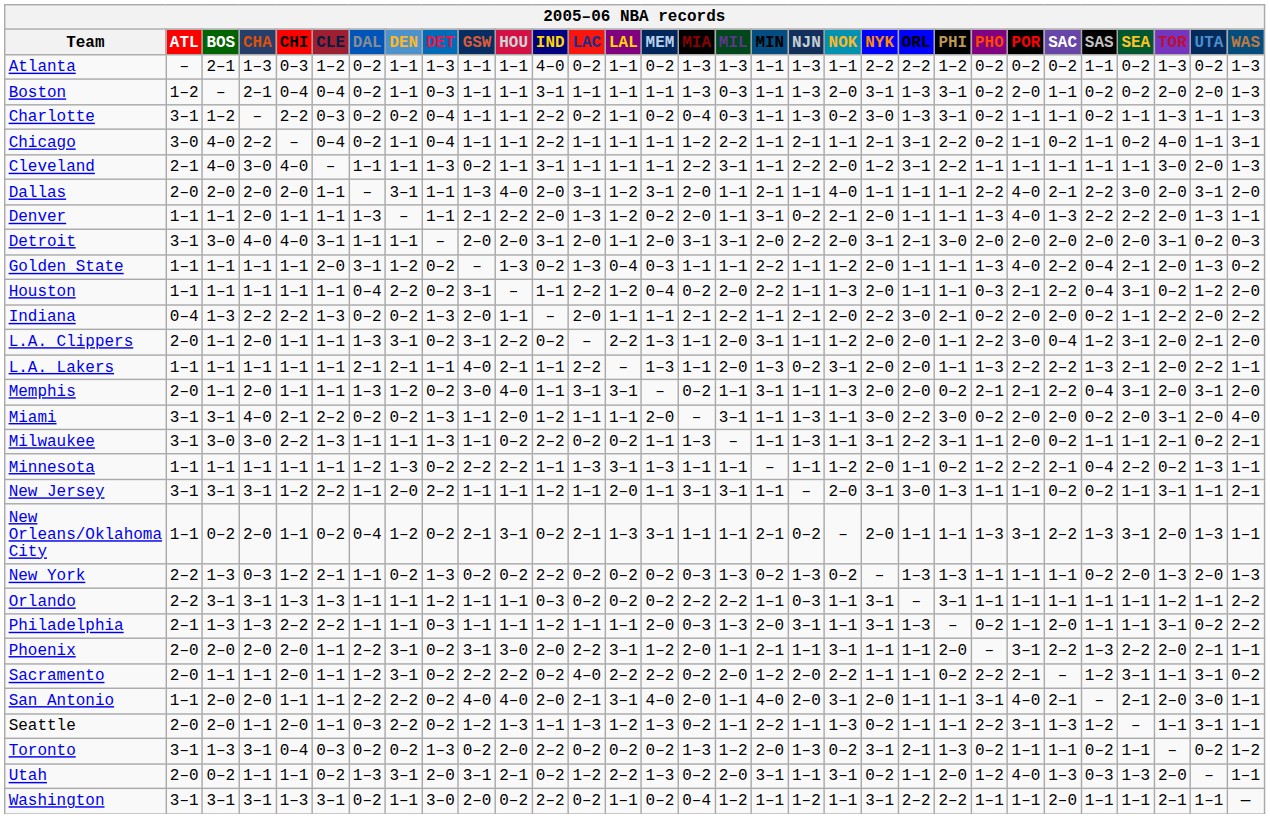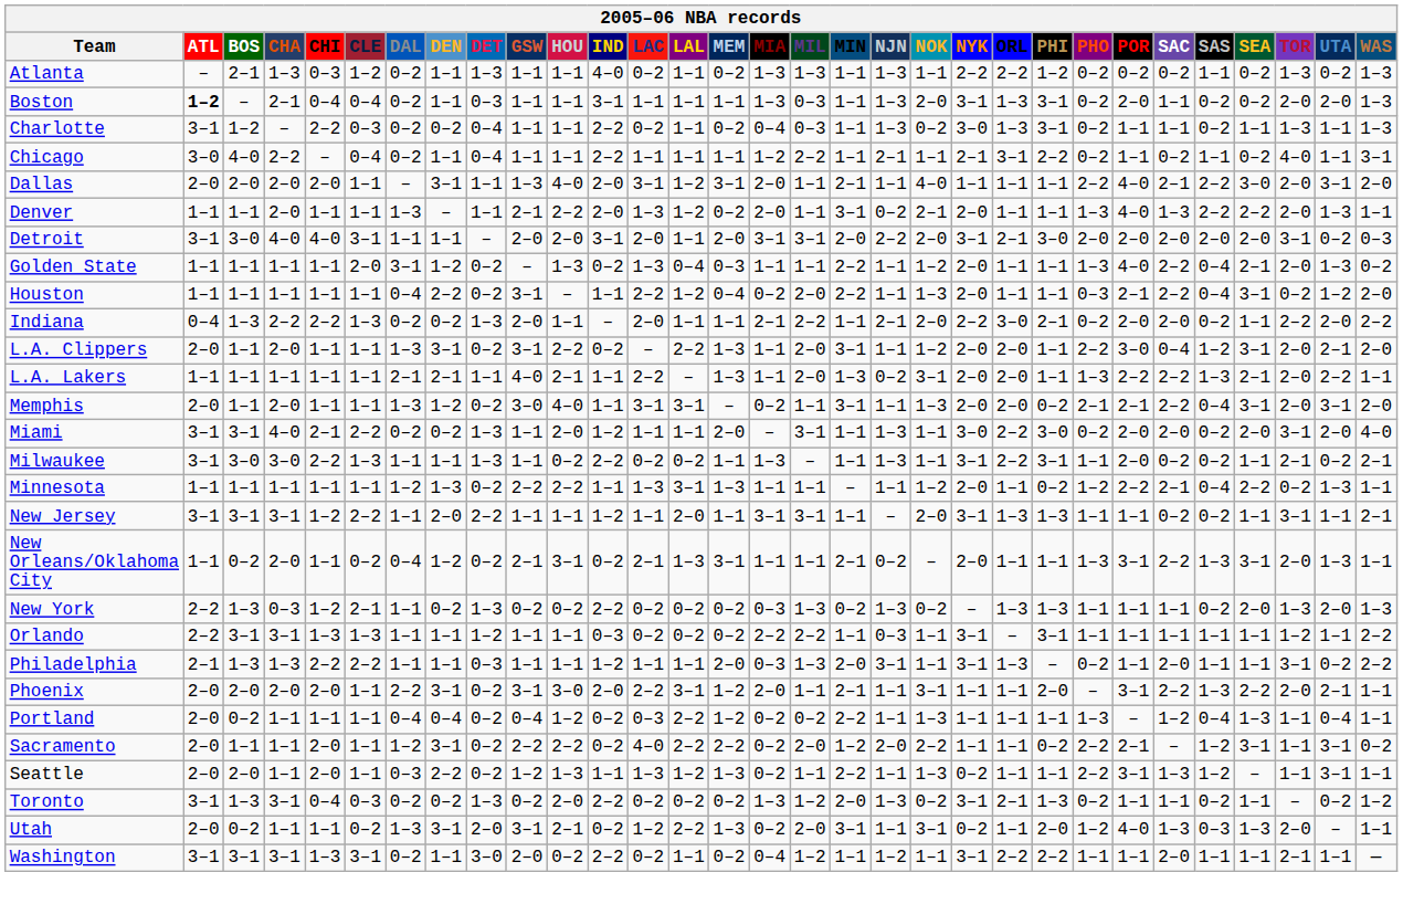 <table class="wikitable" style="font-size:86%; text-align:center;">
 <tr>
 <th colspan=31>2005–06 NBA records</th>
 </tr>
 <tr>
 <th width=100>Team</th>
 <th style="background:#FF0000;color:#FFFFFF;width=35">ATL</th>
 <th style="background:#006400;color:#FFFFFF;width=35">BOS</th>
 <th style="background:#253E6A;color:#DF5106;width=35">CHA</th>
 <th style="background:#FF0000;color:#000000;width=35">CHI</th>
 <th style="background:#9F1F32;color:#001D43;width=35">CLE</th>
 <th style="background:#0055BA;color:#898D8F;width=35">DAL</th>
 <th style="background:#4C92CC;color:#FDB827;width=35">DEN</th>
 <th style="background:#006BB7;color:#ED164B;width=35">DET</th>
 <th style="background:#072E63;color:#DC5A34;width=35">GSW</th>
 <th style="background:#D31145;color:#CBD4D8;width=35">HOU</th>
 <th style="background:#000080;color:#FFD700;width=35">IND</th>
 <th style="background:#F9160D;color:#1A2E8B;width=35">LAC</th>
 <th style="background:#800080;color:#FFD700;width=35">LAL</th>
 <th style="background:#00265B;color:#BAD1EB;width=35">MEM</th>
 <th style="background:#000000;color:#8B0000;width=35">MIA</th>
 <th style="background:#00471B;color:#5C378A;width=35">MIL</th>
 <th style="background:#044D80;color:#000000;width=35">MIN</th>
 <th style="background:#12305B;color:#C4CED4;width=35">NJN</th>
 <th style="background:#0093B1;color:#FDB827;width=35">NOK</th>
 <th style="background:#0000FF;color:#FF8C00;width=35">NYK</th>
 <th style="background:#0000FF;color:#000000;width=35">ORL</th>
 <th style="background:#000000;color:#BB9754;width=35">PHI</th>
 <th style="background:#800080;color:#FF4500;width=35">PHO</th>
 <th style="background:#000000;color:#FF0000;width=35">POR</th>
 <th style="background:#6846A8;color:#FFFFFF;width=35">SAC</th>
 <th style="background:#000000;color:#C0C0C0;width=35">SAS</th>
 <th style="background:#005831;color:#FFC322;width=35">SEA</th>
 <th style="background:#7436BF;color:#BE0F34;width=35">TOR</th>
 <th style="background:#042A5C;color:#4C8ECC;width=35">UTA</th>
 <th style="background:#044D7D;color:#BC7A44;width=35">WAS</th>
 </tr>
 <tr>
 <td style="text-align:left;"><a href='#'>Atlanta</a></td>
 <td>–</td>
 <td>2–1</td>
 <td>1–3</td>
 <td>0–3</td>
 <td>1–2</td>
 <td>0–2</td>
 <td>1–1</td>
 <td>1–3</td>
 <td>1–1</td>
 <td>1–1</td>
 <td>4–0</td>
 <td>0–2</td>
 <td>1–1</td>
 <td>0–2</td>
 <td>1–3</td>
 <td>1–3</td>
 <td>1–1</td>
 <td>1–3</td>
 <td>1–1</td>
 <td>2–2</td>
 <td>2–2</td>
 <td>1–2</td>
 <td>0–2</td>
 <td>0–2</td>
 <td>0–2</td>
 <td>1–1</td>
 <td>0–2</td>
 <td>1–3</td>
 <td>0–2</td>
 <td>1–3</td>
 </tr>
 <tr>
 <td style="text-align:left;"><a href='#'>Boston</a></td>
-<td>1–2</td>
+<td><strong>1–2</strong></td>
 <td>–</td>
 <td>2–1</td>
 <td>0–4</td>
 <td>0–4</td>
 <td>0–2</td>
 <td>1–1</td>
 <td>0–3</td>
 <td>1–1</td>
 <td>1–1</td>
 <td>3–1</td>
 <td>1–1</td>
 <td>1–1</td>
 <td>1–1</td>
 <td>1–3</td>
 <td>0–3</td>
 <td>1–1</td>
 <td>1–3</td>
 <td>2–0</td>
 <td>3–1</td>
 <td>1–3</td>
 <td>3–1</td>
 <td>0–2</td>
 <td>2–0</td>
 <td>1–1</td>
 <td>0–2</td>
 <td>0–2</td>
 <td>2–0</td>
 <td>2–0</td>
 <td>1–3</td>
 </tr>
 <tr>
 <td style="text-align:left;"><a href='#'>Charlotte</a></td>
 <td>3–1</td>
 <td>1–2</td>
 <td>–</td>
 <td>2–2</td>
 <td>0–3</td>
 <td>0–2</td>
 <td>0–2</td>
 <td>0–4</td>
 <td>1–1</td>
 <td>1–1</td>
 <td>2–2</td>
 <td>0–2</td>
 <td>1–1</td>
 <td>0–2</td>
 <td>0–4</td>
 <td>0–3</td>
 <td>1–1</td>
 <td>1–3</td>
 <td>0–2</td>
 <td>3–0</td>
 <td>1–3</td>
 <td>3–1</td>
 <td>0–2</td>
 <td>1–1</td>
 <td>1–1</td>
 <td>0–2</td>
 <td>1–1</td>
 <td>1–3</td>
 <td>1–1</td>
 <td>1–3</td>
 </tr>
 <tr>
 <td style="text-align:left;"><a href='#'>Chicago</a></td>
 <td>3–0</td>
 <td>4–0</td>
 <td>2–2</td>
 <td>–</td>
 <td>0–4</td>
 <td>0–2</td>
 <td>1–1</td>
 <td>0–4</td>
 <td>1–1</td>
 <td>1–1</td>
 <td>2–2</td>
 <td>1–1</td>
 <td>1–1</td>
 <td>1–1</td>
 <td>1–2</td>
 <td>2–2</td>
 <td>1–1</td>
 <td>2–1</td>
 <td>1–1</td>
 <td>2–1</td>
 <td>3–1</td>
 <td>2–2</td>
 <td>0–2</td>
 <td>1–1</td>
 <td>0–2</td>
 <td>1–1</td>
 <td>0–2</td>
 <td>4–0</td>
 <td>1–1</td>
 <td>3–1</td>
-</tr>
-<tr>
-<td style="text-align:left;"><a href='#'>Cleveland</a></td>
-<td>2–1</td>
-<td>4–0</td>
-<td>3–0</td>
-<td>4–0</td>
-<td>–</td>
-<td>1–1</td>
-<td>1–1</td>
-<td>1–3</td>
-<td>0–2</td>
-<td>1–1</td>
-<td>3–1</td>
-<td>1–1</td>
-<td>1–1</td>
-<td>1–1</td>
-<td>2–2</td>
-<td>3–1</td>
-<td>1–1</td>
-<td>2–2</td>
-<td>2–0</td>
-<td>1–2</td>
-<td>3–1</td>
-<td>2–2</td>
-<td>1–1</td>
-<td>1–1</td>
-<td>1–1</td>
-<td>1–1</td>
-<td>1–1</td>
-<td>3–0</td>
-<td>2–0</td>
-<td>1–3</td>
 </tr>
 <tr>
 <td style="text-align:left;"><a href='#'>Dallas</a></td>
 <td>2–0</td>
 <td>2–0</td>
 <td>2–0</td>
 <td>2–0</td>
 <td>1–1</td>
 <td>–</td>
 <td>3–1</td>
 <td>1–1</td>
 <td>1–3</td>
 <td>4–0</td>
 <td>2–0</td>
 <td>3–1</td>
 <td>1–2</td>
 <td>3–1</td>
 <td>2–0</td>
 <td>1–1</td>
 <td>2–1</td>
 <td>1–1</td>
 <td>4–0</td>
 <td>1–1</td>
 <td>1–1</td>
 <td>1–1</td>
 <td>2–2</td>
 <td>4–0</td>
 <td>2–1</td>
 <td>2–2</td>
 <td>3–0</td>
 <td>2–0</td>
 <td>3–1</td>
 <td>2–0</td>
 </tr>
 <tr>
 <td style="text-align:left;"><a href='#'>Denver</a></td>
 <td>1–1</td>
 <td>1–1</td>
 <td>2–0</td>
 <td>1–1</td>
 <td>1–1</td>
 <td>1–3</td>
 <td>–</td>
 <td>1–1</td>
 <td>2–1</td>
 <td>2–2</td>
 <td>2–0</td>
 <td>1–3</td>
 <td>1–2</td>
 <td>0–2</td>
 <td>2–0</td>
 <td>1–1</td>
 <td>3–1</td>
 <td>0–2</td>
 <td>2–1</td>
 <td>2–0</td>
 <td>1–1</td>
 <td>1–1</td>
 <td>1–3</td>
 <td>4–0</td>
 <td>1–3</td>
 <td>2–2</td>
 <td>2–2</td>
 <td>2–0</td>
 <td>1–3</td>
 <td>1–1</td>
 </tr>
 <tr>
 <td style="text-align:left;"><a href='#'>Detroit</a></td>
 <td>3–1</td>
 <td>3–0</td>
 <td>4–0</td>
 <td>4–0</td>
 <td>3–1</td>
 <td>1–1</td>
 <td>1–1</td>
 <td>–</td>
 <td>2–0</td>
 <td>2–0</td>
 <td>3–1</td>
 <td>2–0</td>
 <td>1–1</td>
 <td>2–0</td>
 <td>3–1</td>
 <td>3–1</td>
 <td>2–0</td>
 <td>2–2</td>
 <td>2–0</td>
 <td>3–1</td>
 <td>2–1</td>
 <td>3–0</td>
 <td>2–0</td>
 <td>2–0</td>
 <td>2–0</td>
 <td>2–0</td>
 <td>2–0</td>
 <td>3–1</td>
 <td>0–2</td>
 <td>0–3</td>
 </tr>
 <tr>
 <td style="text-align:left;"><a href='#'>Golden State</a></td>
 <td>1–1</td>
 <td>1–1</td>
 <td>1–1</td>
 <td>1–1</td>
 <td>2–0</td>
 <td>3–1</td>
 <td>1–2</td>
 <td>0–2</td>
 <td>–</td>
 <td>1–3</td>
 <td>0–2</td>
 <td>1–3</td>
 <td>0–4</td>
 <td>0–3</td>
 <td>1–1</td>
 <td>1–1</td>
 <td>2–2</td>
 <td>1–1</td>
 <td>1–2</td>
 <td>2–0</td>
 <td>1–1</td>
 <td>1–1</td>
 <td>1–3</td>
 <td>4–0</td>
 <td>2–2</td>
 <td>0–4</td>
 <td>2–1</td>
 <td>2–0</td>
 <td>1–3</td>
 <td>0–2</td>
 </tr>
 <tr>
 <td style="text-align:left;"><a href='#'>Houston</a></td>
 <td>1–1</td>
 <td>1–1</td>
 <td>1–1</td>
 <td>1–1</td>
 <td>1–1</td>
 <td>0–4</td>
 <td>2–2</td>
 <td>0–2</td>
 <td>3–1</td>
 <td>–</td>
 <td>1–1</td>
 <td>2–2</td>
 <td>1–2</td>
 <td>0–4</td>
 <td>0–2</td>
 <td>2–0</td>
 <td>2–2</td>
 <td>1–1</td>
 <td>1–3</td>
 <td>2–0</td>
 <td>1–1</td>
 <td>1–1</td>
 <td>0–3</td>
 <td>2–1</td>
 <td>2–2</td>
 <td>0–4</td>
 <td>3–1</td>
 <td>0–2</td>
 <td>1–2</td>
 <td>2–0</td>
 </tr>
 <tr>
 <td style="text-align:left;"><a href='#'>Indiana</a></td>
 <td>0–4</td>
 <td>1–3</td>
 <td>2–2</td>
 <td>2–2</td>
 <td>1–3</td>
 <td>0–2</td>
 <td>0–2</td>
 <td>1–3</td>
 <td>2–0</td>
 <td>1–1</td>
 <td>–</td>
 <td>2–0</td>
 <td>1–1</td>
 <td>1–1</td>
 <td>2–1</td>
 <td>2–2</td>
 <td>1–1</td>
 <td>2–1</td>
 <td>2–0</td>
 <td>2–2</td>
 <td>3–0</td>
 <td>2–1</td>
 <td>0–2</td>
 <td>2–0</td>
 <td>2–0</td>
 <td>0–2</td>
 <td>1–1</td>
 <td>2–2</td>
 <td>2–0</td>
 <td>2–2</td>
 </tr>
 <tr>
 <td style="text-align:left;"><a href='#'>L.A. Clippers</a></td>
 <td>2–0</td>
 <td>1–1</td>
 <td>2–0</td>
 <td>1–1</td>
 <td>1–1</td>
 <td>1–3</td>
 <td>3–1</td>
 <td>0–2</td>
 <td>3–1</td>
 <td>2–2</td>
 <td>0–2</td>
 <td>–</td>
 <td>2–2</td>
 <td>1–3</td>
 <td>1–1</td>
 <td>2–0</td>
 <td>3–1</td>
 <td>1–1</td>
 <td>1–2</td>
 <td>2–0</td>
 <td>2–0</td>
 <td>1–1</td>
 <td>2–2</td>
 <td>3–0</td>
 <td>0–4</td>
 <td>1–2</td>
 <td>3–1</td>
 <td>2–0</td>
 <td>2–1</td>
 <td>2–0</td>
 </tr>
 <tr>
 <td style="text-align:left;"><a href='#'>L.A. Lakers</a></td>
 <td>1–1</td>
 <td>1–1</td>
 <td>1–1</td>
 <td>1–1</td>
 <td>1–1</td>
 <td>2–1</td>
 <td>2–1</td>
 <td>1–1</td>
 <td>4–0</td>
 <td>2–1</td>
 <td>1–1</td>
 <td>2–2</td>
 <td>–</td>
 <td>1–3</td>
 <td>1–1</td>
 <td>2–0</td>
 <td>1–3</td>
 <td>0–2</td>
 <td>3–1</td>
 <td>2–0</td>
 <td>2–0</td>
 <td>1–1</td>
 <td>1–3</td>
 <td>2–2</td>
 <td>2–2</td>
 <td>1–3</td>
 <td>2–1</td>
 <td>2–0</td>
 <td>2–2</td>
 <td>1–1</td>
 </tr>
 <tr>
 <td style="text-align:left;"><a href='#'>Memphis</a></td>
 <td>2–0</td>
 <td>1–1</td>
 <td>2–0</td>
 <td>1–1</td>
 <td>1–1</td>
 <td>1–3</td>
 <td>1–2</td>
 <td>0–2</td>
 <td>3–0</td>
 <td>4–0</td>
 <td>1–1</td>
 <td>3–1</td>
 <td>3–1</td>
 <td>–</td>
 <td>0–2</td>
 <td>1–1</td>
 <td>3–1</td>
 <td>1–1</td>
 <td>1–3</td>
 <td>2–0</td>
 <td>2–0</td>
 <td>0–2</td>
 <td>2–1</td>
 <td>2–1</td>
 <td>2–2</td>
 <td>0–4</td>
 <td>3–1</td>
 <td>2–0</td>
 <td>3–1</td>
 <td>2–0</td>
 </tr>
 <tr>
 <td style="text-align:left;"><a href='#'>Miami</a></td>
 <td>3–1</td>
 <td>3–1</td>
 <td>4–0</td>
 <td>2–1</td>
 <td>2–2</td>
 <td>0–2</td>
 <td>0–2</td>
 <td>1–3</td>
 <td>1–1</td>
 <td>2–0</td>
 <td>1–2</td>
 <td>1–1</td>
 <td>1–1</td>
 <td>2–0</td>
 <td>–</td>
 <td>3–1</td>
 <td>1–1</td>
 <td>1–3</td>
 <td>1–1</td>
 <td>3–0</td>
 <td>2–2</td>
 <td>3–0</td>
 <td>0–2</td>
 <td>2–0</td>
 <td>2–0</td>
 <td>0–2</td>
 <td>2–0</td>
 <td>3–1</td>
 <td>2–0</td>
 <td>4–0</td>
 </tr>
 <tr>
 <td style="text-align:left;"><a href='#'>Milwaukee</a></td>
 <td>3–1</td>
 <td>3–0</td>
 <td>3–0</td>
 <td>2–2</td>
 <td>1–3</td>
 <td>1–1</td>
 <td>1–1</td>
 <td>1–3</td>
 <td>1–1</td>
 <td>0–2</td>
 <td>2–2</td>
 <td>0–2</td>
 <td>0–2</td>
 <td>1–1</td>
 <td>1–3</td>
 <td>–</td>
 <td>1–1</td>
 <td>1–3</td>
 <td>1–1</td>
 <td>3–1</td>
 <td>2–2</td>
 <td>3–1</td>
 <td>1–1</td>
 <td>2–0</td>
 <td>0–2</td>
-<td>1–1</td>
+<td>0–2</td>
 <td>1–1</td>
 <td>2–1</td>
 <td>0–2</td>
 <td>2–1</td>
 </tr>
 <tr>
 <td style="text-align:left;"><a href='#'>Minnesota</a></td>
 <td>1–1</td>
 <td>1–1</td>
 <td>1–1</td>
 <td>1–1</td>
 <td>1–1</td>
 <td>1–2</td>
 <td>1–3</td>
 <td>0–2</td>
 <td>2–2</td>
 <td>2–2</td>
 <td>1–1</td>
 <td>1–3</td>
 <td>3–1</td>
 <td>1–3</td>
 <td>1–1</td>
 <td>1–1</td>
 <td>–</td>
 <td>1–1</td>
 <td>1–2</td>
 <td>2–0</td>
 <td>1–1</td>
 <td>0–2</td>
 <td>1–2</td>
 <td>2–2</td>
 <td>2–1</td>
 <td>0–4</td>
 <td>2–2</td>
 <td>0–2</td>
 <td>1–3</td>
 <td>1–1</td>
 </tr>
 <tr>
 <td style="text-align:left;"><a href='#'>New Jersey</a></td>
 <td>3–1</td>
 <td>3–1</td>
 <td>3–1</td>
 <td>1–2</td>
 <td>2–2</td>
 <td>1–1</td>
 <td>2–0</td>
 <td>2–2</td>
 <td>1–1</td>
 <td>1–1</td>
 <td>1–2</td>
 <td>1–1</td>
 <td>2–0</td>
 <td>1–1</td>
 <td>3–1</td>
 <td>3–1</td>
 <td>1–1</td>
 <td>–</td>
 <td>2–0</td>
 <td>3–1</td>
-<td>3–0</td>
+<td>1–3</td>
 <td>1–3</td>
 <td>1–1</td>
 <td>1–1</td>
 <td>0–2</td>
 <td>0–2</td>
 <td>1–1</td>
 <td>3–1</td>
 <td>1–1</td>
 <td>2–1</td>
 </tr>
 <tr>
 <td style="text-align:left;"><a href='#'>New Orleans/Oklahoma City</a></td>
 <td>1–1</td>
 <td>0–2</td>
 <td>2–0</td>
 <td>1–1</td>
 <td>0–2</td>
 <td>0–4</td>
 <td>1–2</td>
 <td>0–2</td>
 <td>2–1</td>
 <td>3–1</td>
 <td>0–2</td>
 <td>2–1</td>
 <td>1–3</td>
 <td>3–1</td>
 <td>1–1</td>
 <td>1–1</td>
 <td>2–1</td>
 <td>0–2</td>
 <td>–</td>
 <td>2–0</td>
 <td>1–1</td>
 <td>1–1</td>
 <td>1–3</td>
 <td>3–1</td>
 <td>2–2</td>
 <td>1–3</td>
 <td>3–1</td>
 <td>2–0</td>
 <td>1–3</td>
 <td>1–1</td>
 </tr>
 <tr>
 <td style="text-align:left;"><a href='#'>New York</a></td>
 <td>2–2</td>
 <td>1–3</td>
 <td>0–3</td>
 <td>1–2</td>
 <td>2–1</td>
 <td>1–1</td>
 <td>0–2</td>
 <td>1–3</td>
 <td>0–2</td>
 <td>0–2</td>
 <td>2–2</td>
 <td>0–2</td>
 <td>0–2</td>
 <td>0–2</td>
 <td>0–3</td>
 <td>1–3</td>
 <td>0–2</td>
 <td>1–3</td>
 <td>0–2</td>
 <td>–</td>
 <td>1–3</td>
 <td>1–3</td>
 <td>1–1</td>
 <td>1–1</td>
 <td>1–1</td>
 <td>0–2</td>
 <td>2–0</td>
 <td>1–3</td>
 <td>2–0</td>
 <td>1–3</td>
 </tr>
 <tr>
 <td style="text-align:left;"><a href='#'>Orlando</a></td>
 <td>2–2</td>
 <td>3–1</td>
 <td>3–1</td>
 <td>1–3</td>
 <td>1–3</td>
 <td>1–1</td>
 <td>1–1</td>
 <td>1–2</td>
 <td>1–1</td>
 <td>1–1</td>
 <td>0–3</td>
 <td>0–2</td>
 <td>0–2</td>
 <td>0–2</td>
 <td>2–2</td>
 <td>2–2</td>
 <td>1–1</td>
 <td>0–3</td>
 <td>1–1</td>
 <td>3–1</td>
 <td>–</td>
 <td>3–1</td>
 <td>1–1</td>
 <td>1–1</td>
 <td>1–1</td>
 <td>1–1</td>
 <td>1–1</td>
 <td>1–2</td>
 <td>1–1</td>
 <td>2–2</td>
 </tr>
 <tr>
 <td style="text-align:left;"><a href='#'>Philadelphia</a></td>
 <td>2–1</td>
 <td>1–3</td>
 <td>1–3</td>
 <td>2–2</td>
 <td>2–2</td>
 <td>1–1</td>
 <td>1–1</td>
 <td>0–3</td>
 <td>1–1</td>
 <td>1–1</td>
 <td>1–2</td>
 <td>1–1</td>
 <td>1–1</td>
 <td>2–0</td>
 <td>0–3</td>
 <td>1–3</td>
 <td>2–0</td>
 <td>3–1</td>
 <td>1–1</td>
 <td>3–1</td>
 <td>1–3</td>
 <td>–</td>
 <td>0–2</td>
 <td>1–1</td>
 <td>2–0</td>
 <td>1–1</td>
 <td>1–1</td>
 <td>3–1</td>
 <td>0–2</td>
 <td>2–2</td>
 </tr>
 <tr>
 <td style="text-align:left;"><a href='#'>Phoenix</a></td>
 <td>2–0</td>
 <td>2–0</td>
 <td>2–0</td>
 <td>2–0</td>
 <td>1–1</td>
 <td>2–2</td>
 <td>3–1</td>
 <td>0–2</td>
 <td>3–1</td>
 <td>3–0</td>
 <td>2–0</td>
 <td>2–2</td>
 <td>3–1</td>
 <td>1–2</td>
 <td>2–0</td>
 <td>1–1</td>
 <td>2–1</td>
 <td>1–1</td>
 <td>3–1</td>
 <td>1–1</td>
 <td>1–1</td>
 <td>2–0</td>
 <td>–</td>
 <td>3–1</td>
 <td>2–2</td>
 <td>1–3</td>
 <td>2–2</td>
 <td>2–0</td>
 <td>2–1</td>
 <td>1–1</td>
 </tr>
 <tr>
+<td style="text-align:left;"><a href='#'>Portland</a></td>
+<td>2–0</td>
+<td>0–2</td>
+<td>1–1</td>
+<td>1–1</td>
+<td>1–1</td>
+<td>0–4</td>
+<td>0–4</td>
+<td>0–2</td>
+<td>0–4</td>
+<td>1–2</td>
+<td>0–2</td>
+<td>0–3</td>
+<td>2–2</td>
+<td>1–2</td>
+<td>0–2</td>
+<td>0–2</td>
+<td>2–2</td>
+<td>1–1</td>
+<td>1–3</td>
+<td>1–1</td>
+<td>1–1</td>
+<td>1–1</td>
+<td>1–3</td>
+<td>–</td>
+<td>1–2</td>
+<td>0–4</td>
+<td>1–3</td>
+<td>1–1</td>
+<td>0–4</td>
+<td>1–1</td>
+</tr>
+<tr>
 <td style="text-align:left;"><a href='#'>Sacramento</a></td>
 <td>2–0</td>
 <td>1–1</td>
 <td>1–1</td>
 <td>2–0</td>
 <td>1–1</td>
 <td>1–2</td>
 <td>3–1</td>
 <td>0–2</td>
 <td>2–2</td>
 <td>2–2</td>
 <td>0–2</td>
 <td>4–0</td>
 <td>2–2</td>
 <td>2–2</td>
 <td>0–2</td>
 <td>2–0</td>
 <td>1–2</td>
 <td>2–0</td>
 <td>2–2</td>
 <td>1–1</td>
 <td>1–1</td>
 <td>0–2</td>
 <td>2–2</td>
 <td>2–1</td>
 <td>–</td>
 <td>1–2</td>
 <td>3–1</td>
 <td>1–1</td>
 <td>3–1</td>
 <td>0–2</td>
-</tr>
-<tr>
-<td style="text-align:left;"><a href='#'>San Antonio</a></td>
-<td>1–1</td>
-<td>2–0</td>
-<td>2–0</td>
-<td>1–1</td>
-<td>1–1</td>
-<td>2–2</td>
-<td>2–2</td>
-<td>0–2</td>
-<td>4–0</td>
-<td>4–0</td>
-<td>2–0</td>
-<td>2–1</td>
-<td>3–1</td>
-<td>4–0</td>
-<td>2–0</td>
-<td>1–1</td>
-<td>4–0</td>
-<td>2–0</td>
-<td>3–1</td>
-<td>2–0</td>
-<td>1–1</td>
-<td>1–1</td>
-<td>3–1</td>
-<td>4–0</td>
-<td>2–1</td>
-<td>–</td>
-<td>2–1</td>
-<td>2–0</td>
-<td>3–0</td>
-<td>1–1</td>
 </tr>
 <tr>
 <td style="text-align:left;">Seattle</td>
 <td>2–0</td>
 <td>2–0</td>
 <td>1–1</td>
 <td>2–0</td>
 <td>1–1</td>
 <td>0–3</td>
 <td>2–2</td>
 <td>0–2</td>
 <td>1–2</td>
 <td>1–3</td>
 <td>1–1</td>
 <td>1–3</td>
 <td>1–2</td>
 <td>1–3</td>
 <td>0–2</td>
 <td>1–1</td>
 <td>2–2</td>
 <td>1–1</td>
 <td>1–3</td>
 <td>0–2</td>
 <td>1–1</td>
 <td>1–1</td>
 <td>2–2</td>
 <td>3–1</td>
 <td>1–3</td>
 <td>1–2</td>
 <td>–</td>
 <td>1–1</td>
 <td>3–1</td>
 <td>1–1</td>
 </tr>
 <tr>
 <td style="text-align:left;"><a href='#'>Toronto</a></td>
 <td>3–1</td>
 <td>1–3</td>
 <td>3–1</td>
 <td>0–4</td>
 <td>0–3</td>
 <td>0–2</td>
 <td>0–2</td>
 <td>1–3</td>
 <td>0–2</td>
 <td>2–0</td>
 <td>2–2</td>
 <td>0–2</td>
 <td>0–2</td>
 <td>0–2</td>
 <td>1–3</td>
 <td>1–2</td>
 <td>2–0</td>
 <td>1–3</td>
 <td>0–2</td>
 <td>3–1</td>
 <td>2–1</td>
 <td>1–3</td>
 <td>0–2</td>
 <td>1–1</td>
 <td>1–1</td>
 <td>0–2</td>
 <td>1–1</td>
 <td>–</td>
 <td>0–2</td>
 <td>1–2</td>
 </tr>
 <tr>
 <td style="text-align:left;"><a href='#'>Utah</a></td>
 <td>2–0</td>
 <td>0–2</td>
 <td>1–1</td>
 <td>1–1</td>
 <td>0–2</td>
 <td>1–3</td>
 <td>3–1</td>
 <td>2–0</td>
 <td>3–1</td>
 <td>2–1</td>
 <td>0–2</td>
 <td>1–2</td>
 <td>2–2</td>
 <td>1–3</td>
 <td>0–2</td>
 <td>2–0</td>
 <td>3–1</td>
 <td>1–1</td>
 <td>3–1</td>
 <td>0–2</td>
 <td>1–1</td>
 <td>2–0</td>
 <td>1–2</td>
 <td>4–0</td>
 <td>1–3</td>
 <td>0–3</td>
 <td>1–3</td>
 <td>2–0</td>
 <td>–</td>
 <td>1–1</td>
 </tr>
 <tr>
 <td style="text-align:left;"><a href='#'>Washington</a></td>
 <td>3–1</td>
 <td>3–1</td>
 <td>3–1</td>
 <td>1–3</td>
 <td>3–1</td>
 <td>0–2</td>
 <td>1–1</td>
 <td>3–0</td>
 <td>2–0</td>
 <td>0–2</td>
 <td>2–2</td>
 <td>0–2</td>
 <td>1–1</td>
 <td>0–2</td>
 <td>0–4</td>
 <td>1–2</td>
 <td>1–1</td>
 <td>1–2</td>
 <td>1–1</td>
 <td>3–1</td>
 <td>2–2</td>
 <td>2–2</td>
 <td>1–1</td>
 <td>1–1</td>
 <td>2–0</td>
 <td>1–1</td>
 <td>1–1</td>
 <td>2–1</td>
 <td>1–1</td>
 <td>—</td>
 </tr>
 </table>
